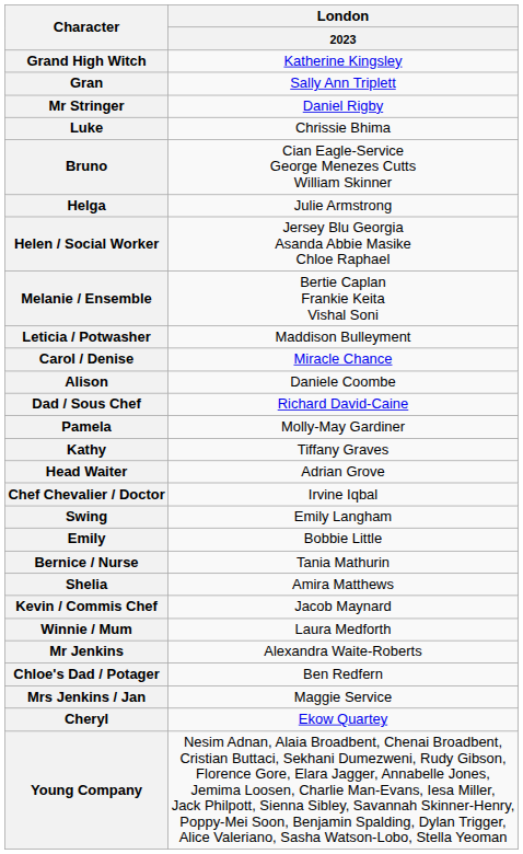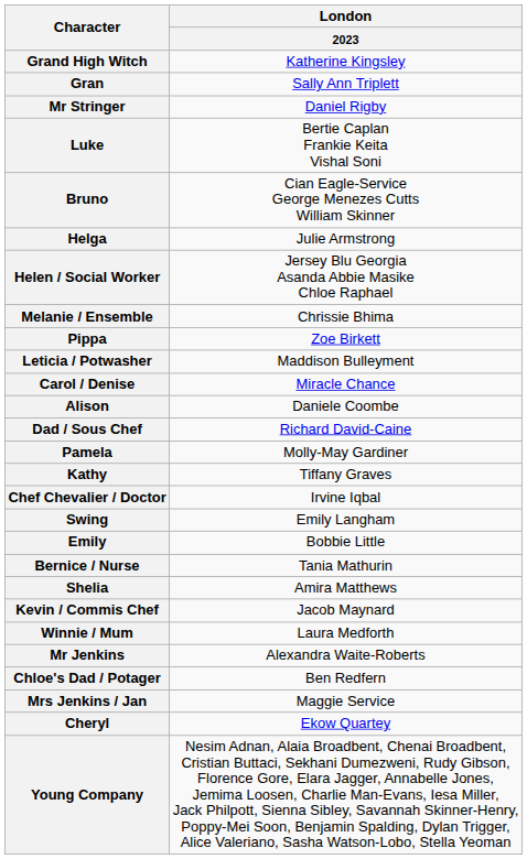 <table class="wikitable">
 <tr>
 <th rowspan="2">Character</th>
 <th>London</th>
 </tr>
 <tr>
 <th><small>2023</small></th>
 </tr>
 <tr>
 <th>Grand High Witch</th>
 <td align=center><a href='#'>Katherine Kingsley</a></td>
 </tr>
 <tr>
 <th>Gran</th>
 <td align=center><a href='#'>Sally Ann Triplett</a></td>
 </tr>
 <tr>
 <th>Mr Stringer</th>
 <td align=center><a href='#'>Daniel Rigby</a></td>
 </tr>
 <tr>
 <th>Luke</th>
-<td align=center>Chrissie Bhima</td>
+<td align=center>Bertie Caplan<br>Frankie Keita<br>Vishal Soni</td>
 </tr>
 <tr>
 <th>Bruno</th>
 <td align=center>Cian Eagle-Service<br>George Menezes Cutts<br>William Skinner</td>
 </tr>
 <tr>
 <th>Helga</th>
 <td align=center>Julie Armstrong</td>
 </tr>
 <tr>
 <th>Helen / Social Worker</th>
 <td align=center>Jersey Blu Georgia<br>Asanda Abbie Masike<br>Chloe Raphael</td>
 </tr>
 <tr>
 <th>Melanie / Ensemble</th>
-<td align=center>Bertie Caplan<br>Frankie Keita<br>Vishal Soni</td>
+<td align=center>Chrissie Bhima</td>
+</tr>
+<tr>
+<th>Pippa</th>
+<td align=center><a href='#'>Zoe Birkett</a></td>
 </tr>
 <tr>
 <th>Leticia / Potwasher</th>
 <td align=center>Maddison Bulleyment</td>
 </tr>
 <tr>
 <th>Carol / Denise</th>
 <td align=center><a href='#'>Miracle Chance</a></td>
 </tr>
 <tr>
 <th>Alison</th>
 <td align=center>Daniele Coombe</td>
 </tr>
 <tr>
 <th>Dad / Sous Chef</th>
 <td align=center><a href='#'>Richard David-Caine</a></td>
 </tr>
 <tr>
 <th>Pamela</th>
 <td align=center>Molly-May Gardiner</td>
 </tr>
 <tr>
 <th>Kathy</th>
 <td align=center>Tiffany Graves</td>
-</tr>
-<tr>
-<th>Head Waiter</th>
-<td align=center>Adrian Grove</td>
 </tr>
 <tr>
 <th>Chef Chevalier / Doctor</th>
 <td align=center>Irvine Iqbal</td>
 </tr>
 <tr>
 <th>Swing</th>
 <td align=center>Emily Langham</td>
 </tr>
 <tr>
 <th>Emily</th>
 <td align=center>Bobbie Little</td>
 </tr>
 <tr>
 <th>Bernice / Nurse</th>
 <td align=center>Tania Mathurin</td>
 </tr>
 <tr>
 <th>Shelia</th>
 <td align=center>Amira Matthews</td>
 </tr>
 <tr>
 <th>Kevin / Commis Chef</th>
 <td align=center>Jacob Maynard</td>
 </tr>
 <tr>
 <th>Winnie / Mum</th>
 <td align=center>Laura Medforth</td>
 </tr>
 <tr>
 <th>Mr Jenkins</th>
 <td align=center>Alexandra Waite-Roberts</td>
 </tr>
 <tr>
 <th>Chloe's Dad / Potager</th>
 <td align=center>Ben Redfern</td>
 </tr>
 <tr>
 <th>Mrs Jenkins / Jan</th>
 <td align=center>Maggie Service</td>
 </tr>
 <tr>
 <th>Cheryl</th>
 <td align=center><a href='#'>Ekow Quartey</a></td>
 </tr>
 <tr>
 <th>Young Company</th>
 <td align=center>Nesim Adnan, Alaia Broadbent, Chenai Broadbent,<br>Cristian Buttaci, Sekhani Dumezweni, Rudy Gibson,<br>Florence Gore, Elara Jagger, Annabelle Jones,<br>Jemima Loosen, Charlie Man-Evans, Iesa Miller,<br>Jack Philpott, Sienna Sibley, Savannah Skinner-Henry,<br>Poppy-Mei Soon, Benjamin Spalding, Dylan Trigger,<br>Alice Valeriano, Sasha Watson-Lobo, Stella Yeoman</td>
 </tr>
 </table>
